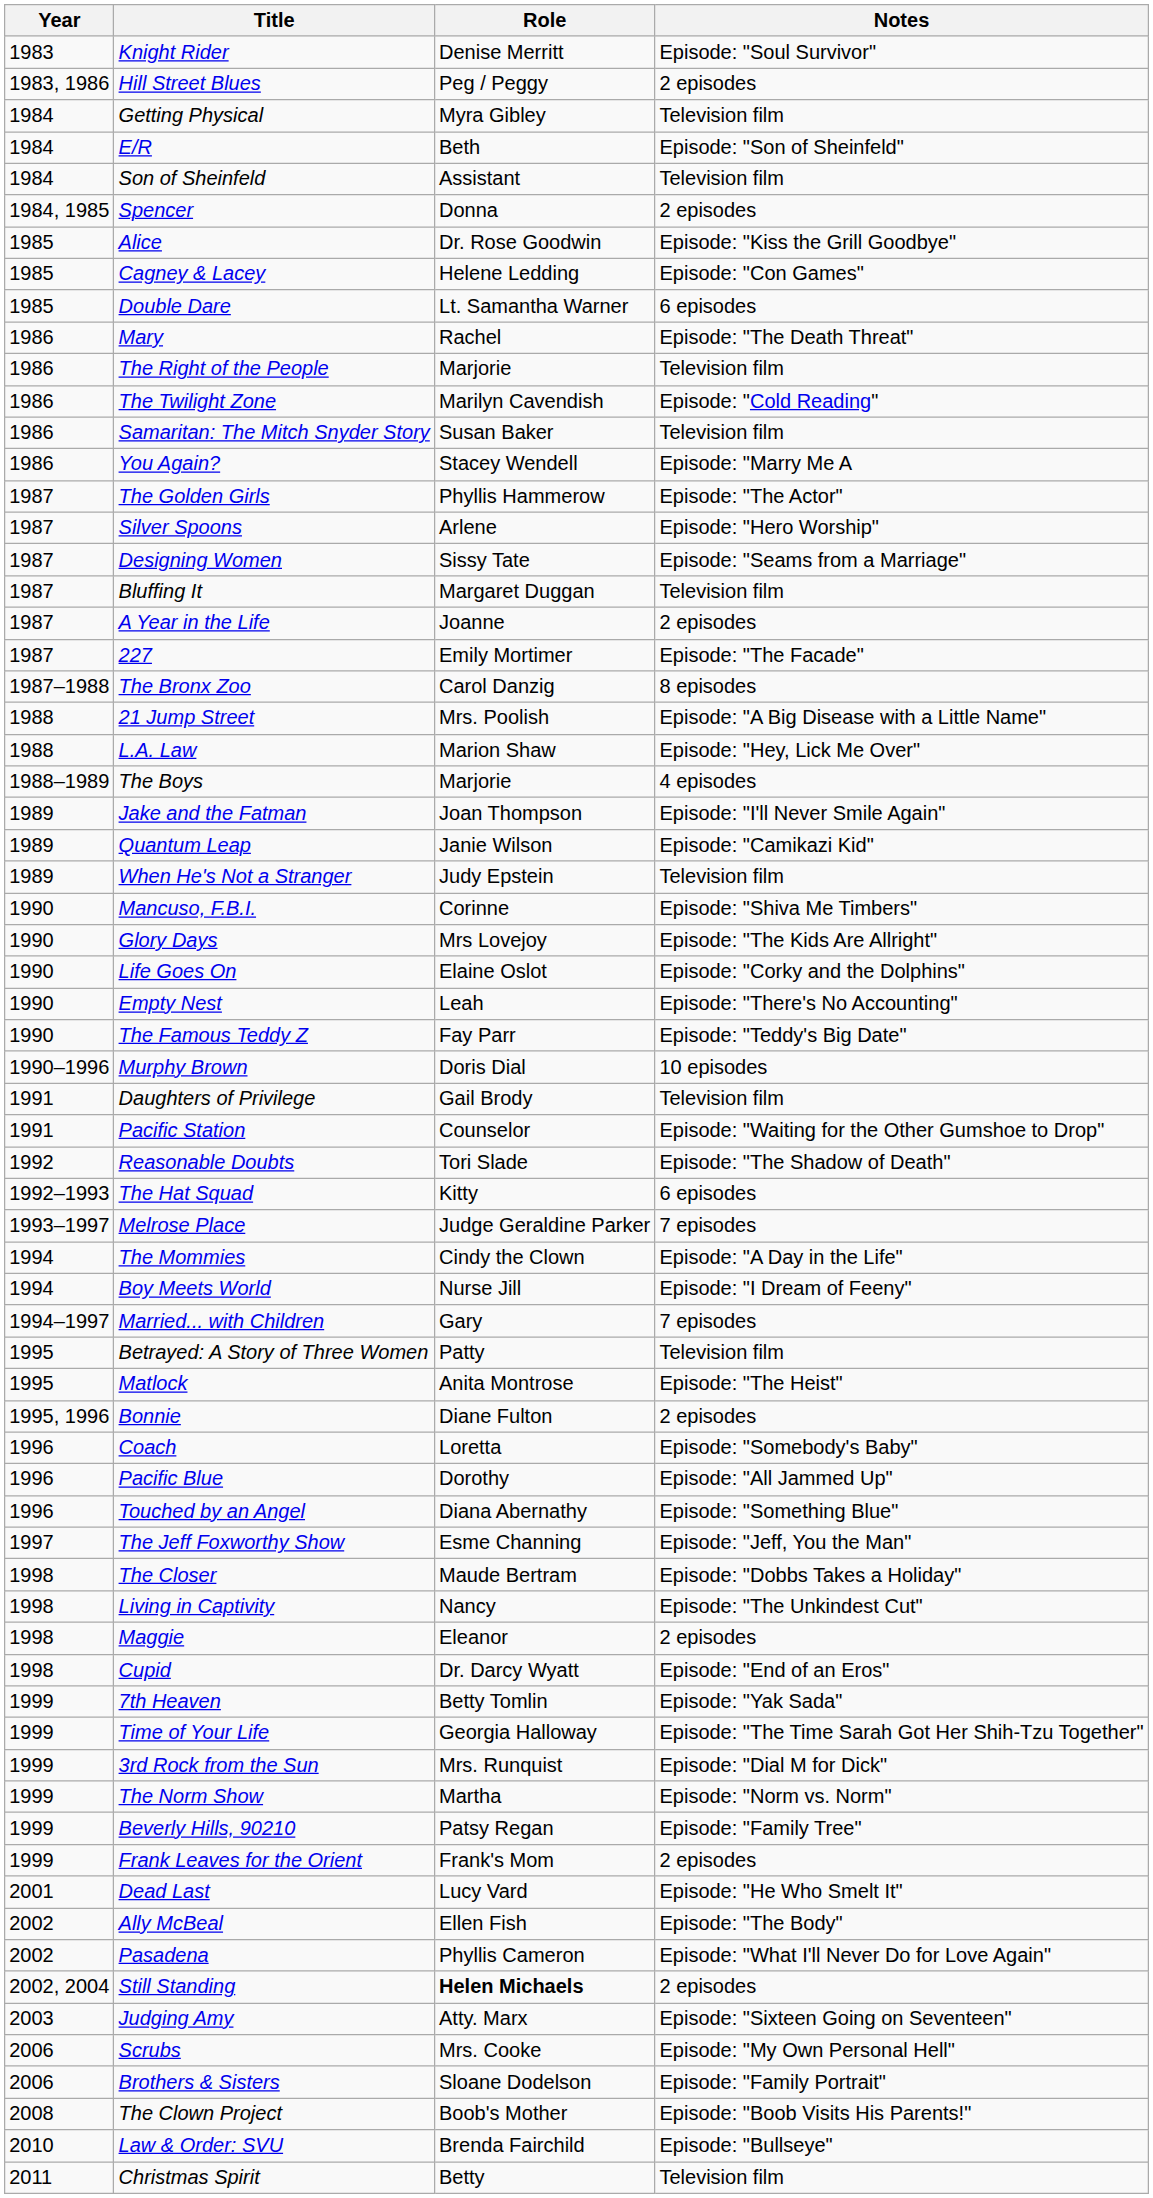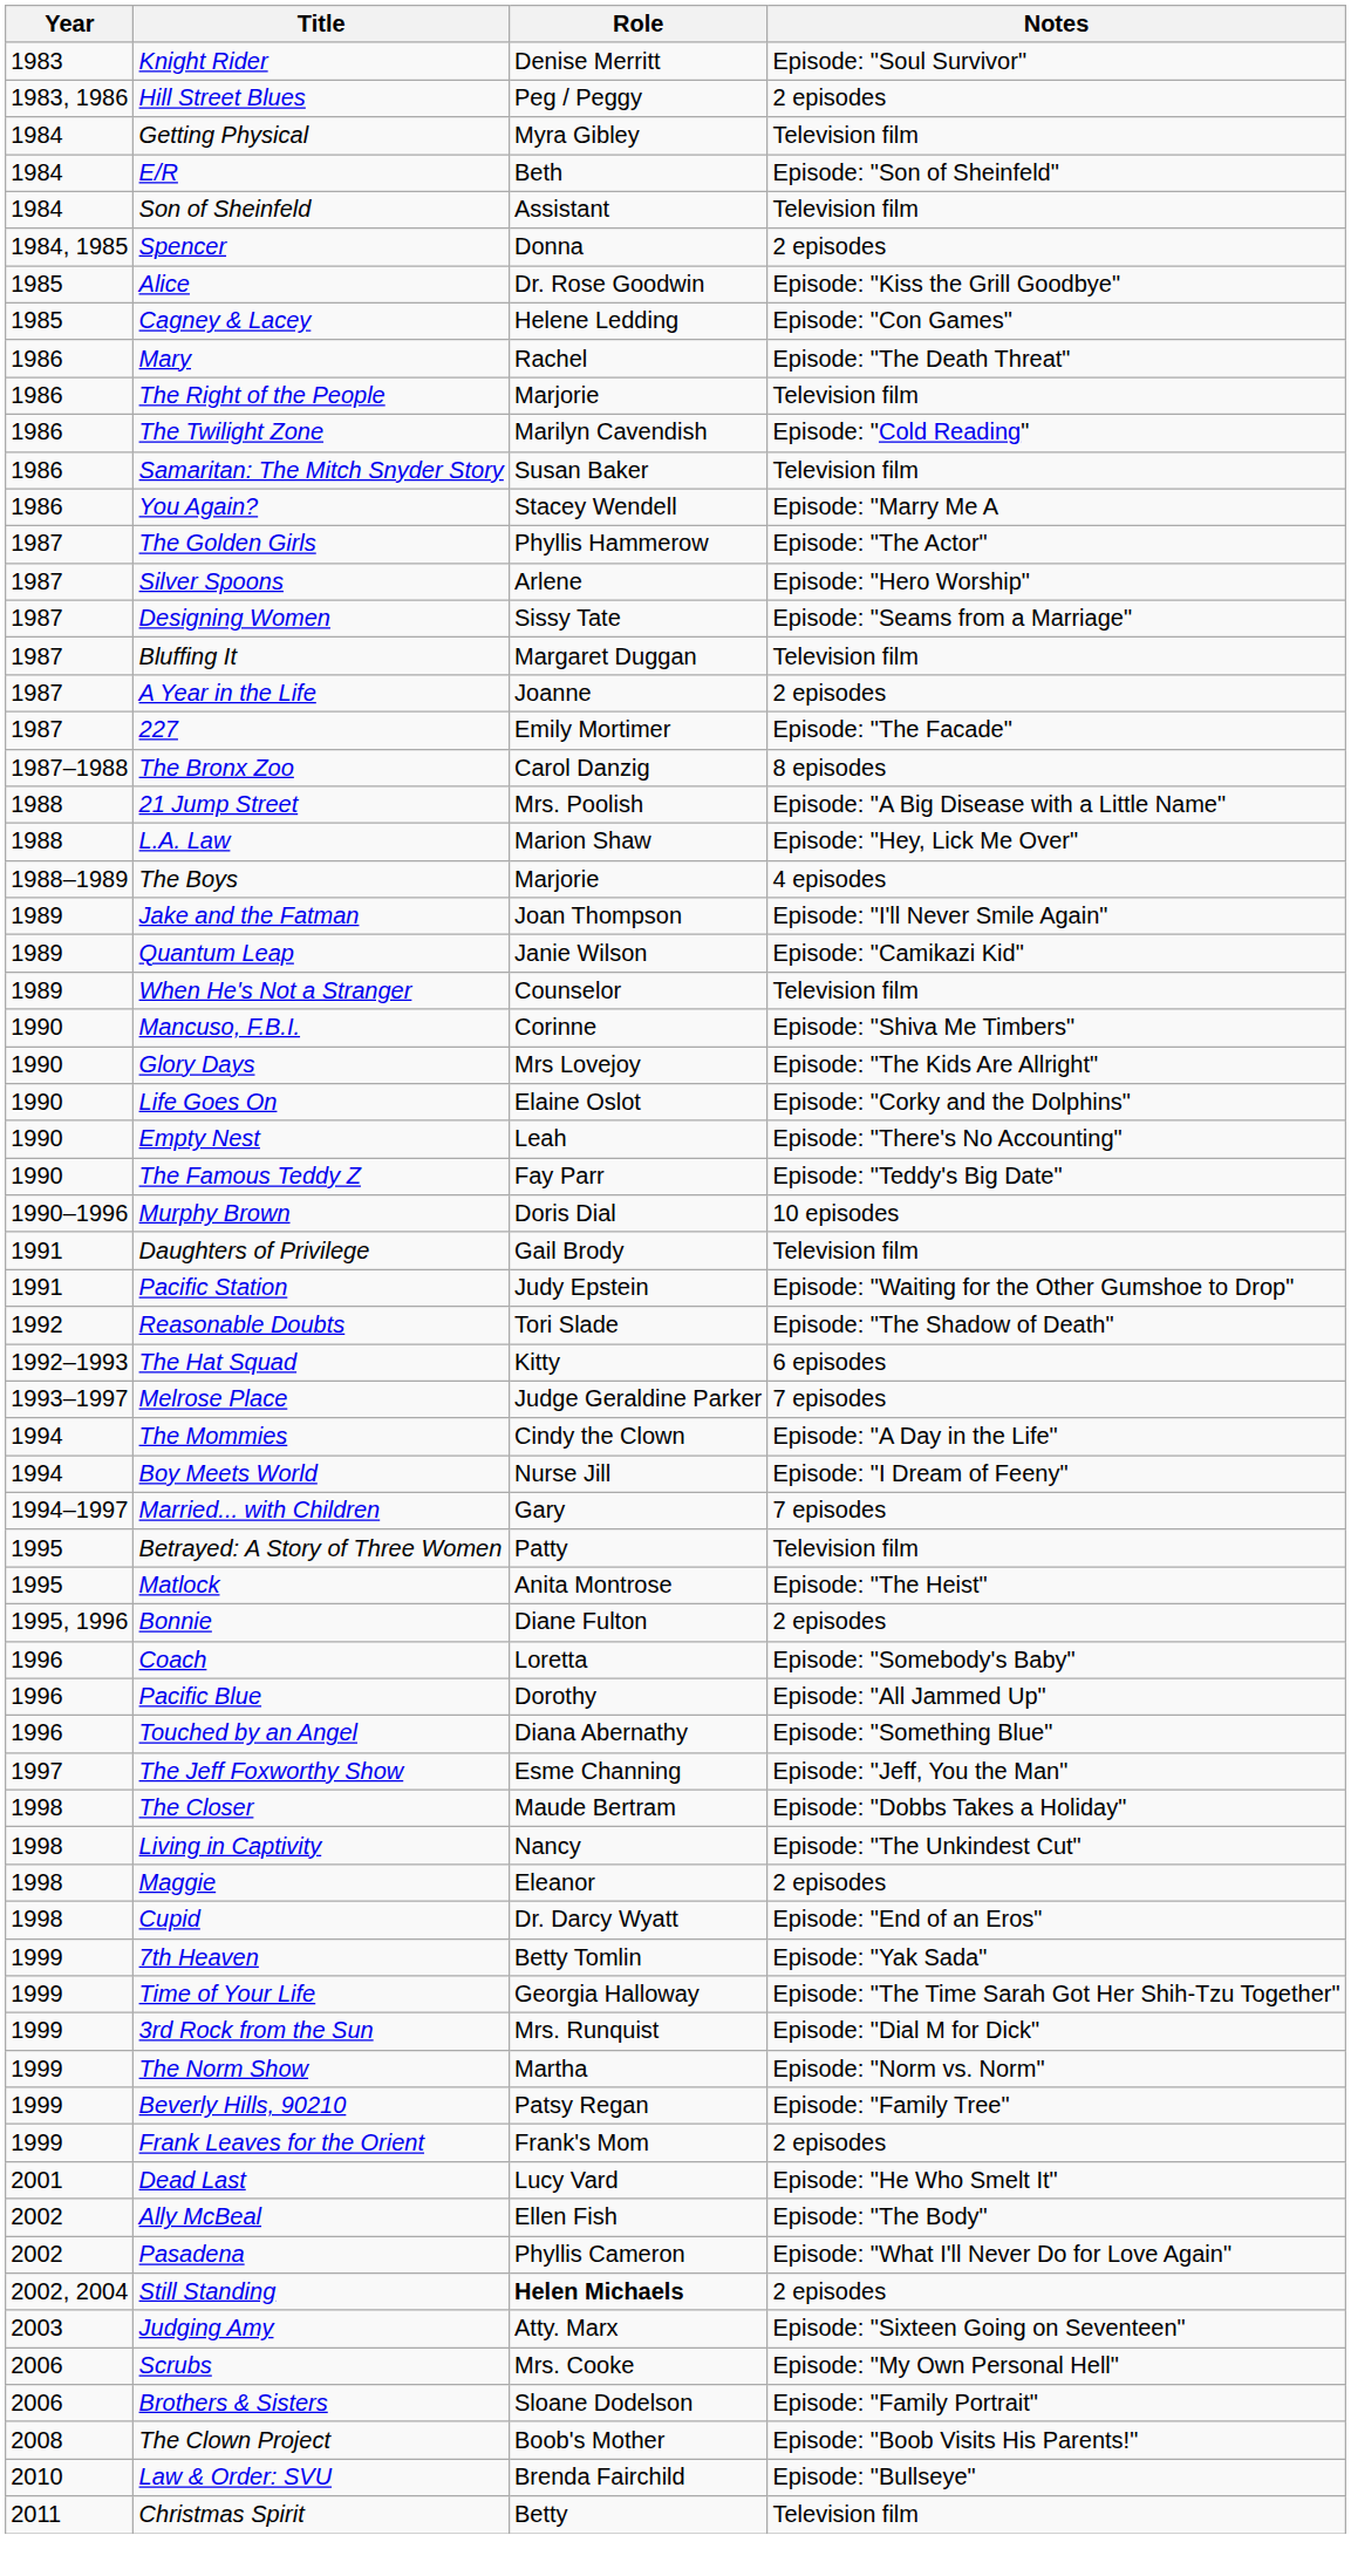 <table class="wikitable sortable">
 <tr>
 <th>Year</th>
 <th>Title</th>
 <th>Role</th>
 <th>Notes</th>
 </tr>
 <tr>
 <td>1983</td>
 <td><a href='#'><em>Knight Rider</em></a></td>
 <td>Denise Merritt</td>
 <td>Episode: "Soul Survivor"</td>
 </tr>
 <tr>
 <td>1983, 1986</td>
 <td><em><a href='#'>Hill Street Blues</a></em></td>
 <td>Peg / Peggy</td>
 <td>2 episodes</td>
 </tr>
 <tr>
 <td>1984</td>
 <td><em>Getting Physical</em></td>
 <td>Myra Gibley</td>
 <td>Television film</td>
 </tr>
 <tr>
 <td>1984</td>
 <td><em><a href='#'>E/R</a></em></td>
 <td>Beth</td>
 <td>Episode: "Son of Sheinfeld"</td>
 </tr>
 <tr>
 <td>1984</td>
 <td><em>Son of Sheinfeld</em></td>
 <td>Assistant</td>
 <td>Television film</td>
 </tr>
 <tr>
 <td>1984, 1985</td>
 <td><a href='#'><em>Spencer</em></a></td>
 <td>Donna</td>
 <td>2 episodes</td>
 </tr>
 <tr>
 <td>1985</td>
 <td><a href='#'><em>Alice</em></a></td>
 <td>Dr. Rose Goodwin</td>
 <td>Episode: "Kiss the Grill Goodbye"</td>
 </tr>
 <tr>
 <td>1985</td>
 <td><em><a href='#'>Cagney & Lacey</a></em></td>
 <td>Helene Ledding</td>
 <td>Episode: "Con Games"</td>
-</tr>
-<tr>
-<td>1985</td>
-<td><a href='#'><em>Double Dare</em></a></td>
-<td>Lt. Samantha Warner</td>
-<td>6 episodes</td>
 </tr>
 <tr>
 <td>1986</td>
 <td><a href='#'><em>Mary</em></a></td>
 <td>Rachel</td>
 <td>Episode: "The Death Threat"</td>
 </tr>
 <tr>
 <td>1986</td>
 <td><em><a href='#'>The Right of the People</a></em></td>
 <td>Marjorie</td>
 <td>Television film</td>
 </tr>
 <tr>
 <td>1986</td>
 <td><a href='#'><em>The Twilight Zone</em></a></td>
 <td>Marilyn Cavendish</td>
 <td>Episode: "<a href='#'>Cold Reading</a>"</td>
 </tr>
 <tr>
 <td>1986</td>
 <td><em><a href='#'>Samaritan: The Mitch Snyder Story</a></em></td>
 <td>Susan Baker</td>
 <td>Television film</td>
 </tr>
 <tr>
 <td>1986</td>
 <td><em><a href='#'>You Again?</a></em></td>
 <td>Stacey Wendell</td>
 <td>Episode: "Marry Me A</td>
 </tr>
 <tr>
 <td>1987</td>
 <td><em><a href='#'>The Golden Girls</a></em></td>
 <td>Phyllis Hammerow</td>
 <td>Episode: "The Actor"</td>
 </tr>
 <tr>
 <td>1987</td>
 <td><em><a href='#'>Silver Spoons</a></em></td>
 <td>Arlene</td>
 <td>Episode: "Hero Worship"</td>
 </tr>
 <tr>
 <td>1987</td>
 <td><em><a href='#'>Designing Women</a></em></td>
 <td>Sissy Tate</td>
 <td>Episode: "Seams from a Marriage"</td>
 </tr>
 <tr>
 <td>1987</td>
 <td><em>Bluffing It</em></td>
 <td>Margaret Duggan</td>
 <td>Television film</td>
 </tr>
 <tr>
 <td>1987</td>
 <td><em><a href='#'>A Year in the Life</a></em></td>
 <td>Joanne</td>
 <td>2 episodes</td>
 </tr>
 <tr>
 <td>1987</td>
 <td><a href='#'><em>227</em></a></td>
 <td>Emily Mortimer</td>
 <td>Episode: "The Facade"</td>
 </tr>
 <tr>
 <td>1987–1988</td>
 <td><a href='#'><em>The Bronx Zoo</em></a></td>
 <td>Carol Danzig</td>
 <td>8 episodes</td>
 </tr>
 <tr>
 <td>1988</td>
 <td><em><a href='#'>21 Jump Street</a></em></td>
 <td>Mrs. Poolish</td>
 <td>Episode: "A Big Disease with a Little Name"</td>
 </tr>
 <tr>
 <td>1988</td>
 <td><em><a href='#'>L.A. Law</a></em></td>
 <td>Marion Shaw</td>
 <td>Episode: "Hey, Lick Me Over"</td>
 </tr>
 <tr>
 <td>1988–1989</td>
 <td><em>The Boys</em></td>
 <td>Marjorie</td>
 <td>4 episodes</td>
 </tr>
 <tr>
 <td>1989</td>
 <td><em><a href='#'>Jake and the Fatman</a></em></td>
 <td>Joan Thompson</td>
 <td>Episode: "I'll Never Smile Again"</td>
 </tr>
 <tr>
 <td>1989</td>
 <td><em><a href='#'>Quantum Leap</a></em></td>
 <td>Janie Wilson</td>
 <td>Episode: "Camikazi Kid"</td>
 </tr>
 <tr>
 <td>1989</td>
 <td><em><a href='#'>When He's Not a Stranger</a></em></td>
-<td>Judy Epstein</td>
+<td>Counselor</td>
 <td>Television film</td>
 </tr>
 <tr>
 <td>1990</td>
 <td><em><a href='#'>Mancuso, F.B.I.</a></em></td>
 <td>Corinne</td>
 <td>Episode: "Shiva Me Timbers"</td>
 </tr>
 <tr>
 <td>1990</td>
 <td><a href='#'><em>Glory Days</em></a></td>
 <td>Mrs Lovejoy</td>
 <td>Episode: "The Kids Are Allright"</td>
 </tr>
 <tr>
 <td>1990</td>
 <td><a href='#'><em>Life Goes On</em></a></td>
 <td>Elaine Oslot</td>
 <td>Episode: "Corky and the Dolphins"</td>
 </tr>
 <tr>
 <td>1990</td>
 <td><em><a href='#'>Empty Nest</a></em></td>
 <td>Leah</td>
 <td>Episode: "There's No Accounting"</td>
 </tr>
 <tr>
 <td>1990</td>
 <td><em><a href='#'>The Famous Teddy Z</a></em></td>
 <td>Fay Parr</td>
 <td>Episode: "Teddy's Big Date"</td>
 </tr>
 <tr>
 <td>1990–1996</td>
 <td><em><a href='#'>Murphy Brown</a></em></td>
 <td>Doris Dial</td>
 <td>10 episodes</td>
 </tr>
 <tr>
 <td>1991</td>
 <td><em>Daughters of Privilege</em></td>
 <td>Gail Brody</td>
 <td>Television film</td>
 </tr>
 <tr>
 <td>1991</td>
 <td><a href='#'><em>Pacific Station</em></a></td>
-<td>Counselor</td>
+<td>Judy Epstein</td>
 <td>Episode: "Waiting for the Other Gumshoe to Drop"</td>
 </tr>
 <tr>
 <td>1992</td>
 <td><em><a href='#'>Reasonable Doubts</a></em></td>
 <td>Tori Slade</td>
 <td>Episode: "The Shadow of Death"</td>
 </tr>
 <tr>
 <td>1992–1993</td>
 <td><em><a href='#'>The Hat Squad</a></em></td>
 <td>Kitty</td>
 <td>6 episodes</td>
 </tr>
 <tr>
 <td>1993–1997</td>
 <td><em><a href='#'>Melrose Place</a></em></td>
 <td>Judge Geraldine Parker</td>
 <td>7 episodes</td>
 </tr>
 <tr>
 <td>1994</td>
 <td><a href='#'><em>The Mommies</em></a></td>
 <td>Cindy the Clown</td>
 <td>Episode: "A Day in the Life"</td>
 </tr>
 <tr>
 <td>1994</td>
 <td><em><a href='#'>Boy Meets World</a></em></td>
 <td>Nurse Jill</td>
 <td>Episode: "I Dream of Feeny"</td>
 </tr>
 <tr>
 <td>1994–1997</td>
 <td><em><a href='#'>Married... with Children</a></em></td>
 <td>Gary</td>
 <td>7 episodes</td>
 </tr>
 <tr>
 <td>1995</td>
 <td><em>Betrayed: A Story of Three Women</em></td>
 <td>Patty</td>
 <td>Television film</td>
 </tr>
 <tr>
 <td>1995</td>
 <td><a href='#'><em>Matlock</em></a></td>
 <td>Anita Montrose</td>
 <td>Episode: "The Heist"</td>
 </tr>
 <tr>
 <td>1995, 1996</td>
 <td><a href='#'><em>Bonnie</em></a></td>
 <td>Diane Fulton</td>
 <td>2 episodes</td>
 </tr>
 <tr>
 <td>1996</td>
 <td><a href='#'><em>Coach</em></a></td>
 <td>Loretta</td>
 <td>Episode: "Somebody's Baby"</td>
 </tr>
 <tr>
 <td>1996</td>
 <td><a href='#'><em>Pacific Blue</em></a></td>
 <td>Dorothy</td>
 <td>Episode: "All Jammed Up"</td>
 </tr>
 <tr>
 <td>1996</td>
 <td><em><a href='#'>Touched by an Angel</a></em></td>
 <td>Diana Abernathy</td>
 <td>Episode: "Something Blue"</td>
 </tr>
 <tr>
 <td>1997</td>
 <td><em><a href='#'>The Jeff Foxworthy Show</a></em></td>
 <td>Esme Channing</td>
 <td>Episode: "Jeff, You the Man"</td>
 </tr>
 <tr>
 <td>1998</td>
 <td><em><a href='#'>The Closer</a></em></td>
 <td>Maude Bertram</td>
 <td>Episode: "Dobbs Takes a Holiday"</td>
 </tr>
 <tr>
 <td>1998</td>
 <td><em><a href='#'>Living in Captivity</a></em></td>
 <td>Nancy</td>
 <td>Episode: "The Unkindest Cut"</td>
 </tr>
 <tr>
 <td>1998</td>
 <td><a href='#'><em>Maggie</em></a></td>
 <td>Eleanor</td>
 <td>2 episodes</td>
 </tr>
 <tr>
 <td>1998</td>
 <td><a href='#'><em>Cupid</em></a></td>
 <td>Dr. Darcy Wyatt</td>
 <td>Episode: "End of an Eros"</td>
 </tr>
 <tr>
 <td>1999</td>
 <td><a href='#'><em>7th Heaven</em></a></td>
 <td>Betty Tomlin</td>
 <td>Episode: "Yak Sada"</td>
 </tr>
 <tr>
 <td>1999</td>
 <td><a href='#'><em>Time of Your Life</em></a></td>
 <td>Georgia Halloway</td>
 <td>Episode: "The Time Sarah Got Her Shih-Tzu Together"</td>
 </tr>
 <tr>
 <td>1999</td>
 <td><em><a href='#'>3rd Rock from the Sun</a></em></td>
 <td>Mrs. Runquist</td>
 <td>Episode: "Dial M for Dick"</td>
 </tr>
 <tr>
 <td>1999</td>
 <td><em><a href='#'>The Norm Show</a></em></td>
 <td>Martha</td>
 <td>Episode: "Norm vs. Norm"</td>
 </tr>
 <tr>
 <td>1999</td>
 <td><em><a href='#'>Beverly Hills, 90210</a></em></td>
 <td>Patsy Regan</td>
 <td>Episode: "Family Tree"</td>
 </tr>
 <tr>
 <td>1999</td>
 <td><em><a href='#'>Frank Leaves for the Orient</a></em></td>
 <td>Frank's Mom</td>
 <td>2 episodes</td>
 </tr>
 <tr>
 <td>2001</td>
 <td><em><a href='#'>Dead Last</a></em></td>
 <td>Lucy Vard</td>
 <td>Episode: "He Who Smelt It"</td>
 </tr>
 <tr>
 <td>2002</td>
 <td><em><a href='#'>Ally McBeal</a></em></td>
 <td>Ellen Fish</td>
 <td>Episode: "The Body"</td>
 </tr>
 <tr>
 <td>2002</td>
 <td><a href='#'><em>Pasadena</em></a></td>
 <td>Phyllis Cameron</td>
 <td>Episode: "What I'll Never Do for Love Again"</td>
 </tr>
 <tr>
 <td>2002, 2004</td>
 <td><a href='#'><em>Still Standing</em></a></td>
 <td><strong>Helen Michaels</strong></td>
 <td>2 episodes</td>
 </tr>
 <tr>
 <td>2003</td>
 <td><em><a href='#'>Judging Amy</a></em></td>
 <td>Atty. Marx</td>
 <td>Episode: "Sixteen Going on Seventeen"</td>
 </tr>
 <tr>
 <td>2006</td>
 <td><a href='#'><em>Scrubs</em></a></td>
 <td>Mrs. Cooke</td>
 <td>Episode: "My Own Personal Hell"</td>
 </tr>
 <tr>
 <td>2006</td>
 <td><a href='#'><em>Brothers & Sisters</em></a></td>
 <td>Sloane Dodelson</td>
 <td>Episode: "Family Portrait"</td>
 </tr>
 <tr>
 <td>2008</td>
 <td><em>The Clown Project</em></td>
 <td>Boob's Mother</td>
 <td>Episode: "Boob Visits His Parents!"</td>
 </tr>
 <tr>
 <td>2010</td>
 <td><em><a href='#'>Law & Order: SVU</a></em></td>
 <td>Brenda Fairchild</td>
 <td>Episode: "Bullseye"</td>
 </tr>
 <tr>
 <td>2011</td>
 <td><em>Christmas Spirit</em></td>
 <td>Betty</td>
 <td>Television film</td>
 </tr>
 </table>
